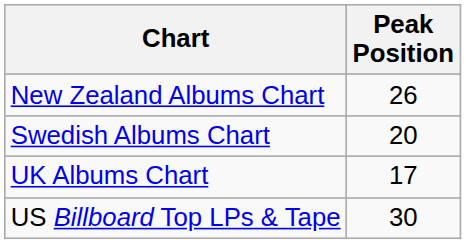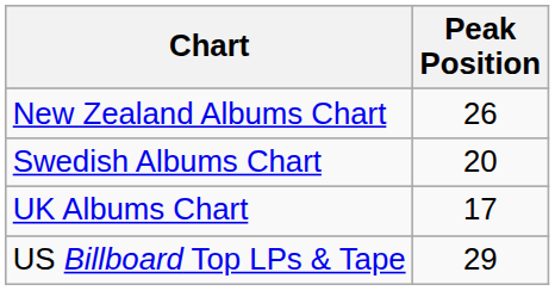 <table class="wikitable sortable" style="text-align:center;">
 <tr>
 <th>Chart</th>
 <th>Peak<br>Position</th>
 </tr>
 <tr>
 <td align="left"><a href='#'>New Zealand Albums Chart</a></td>
 <td>26</td>
 </tr>
 <tr>
 <td align="left"><a href='#'>Swedish Albums Chart</a></td>
 <td>20</td>
 </tr>
 <tr>
 <td align="left"><a href='#'>UK Albums Chart</a></td>
 <td>17</td>
 </tr>
 <tr>
 <td align="left">US <a href='#'><em>Billboard</em> Top LPs & Tape</a></td>
-<td>30</td>
+<td>29</td>
 </tr>
 </table>
